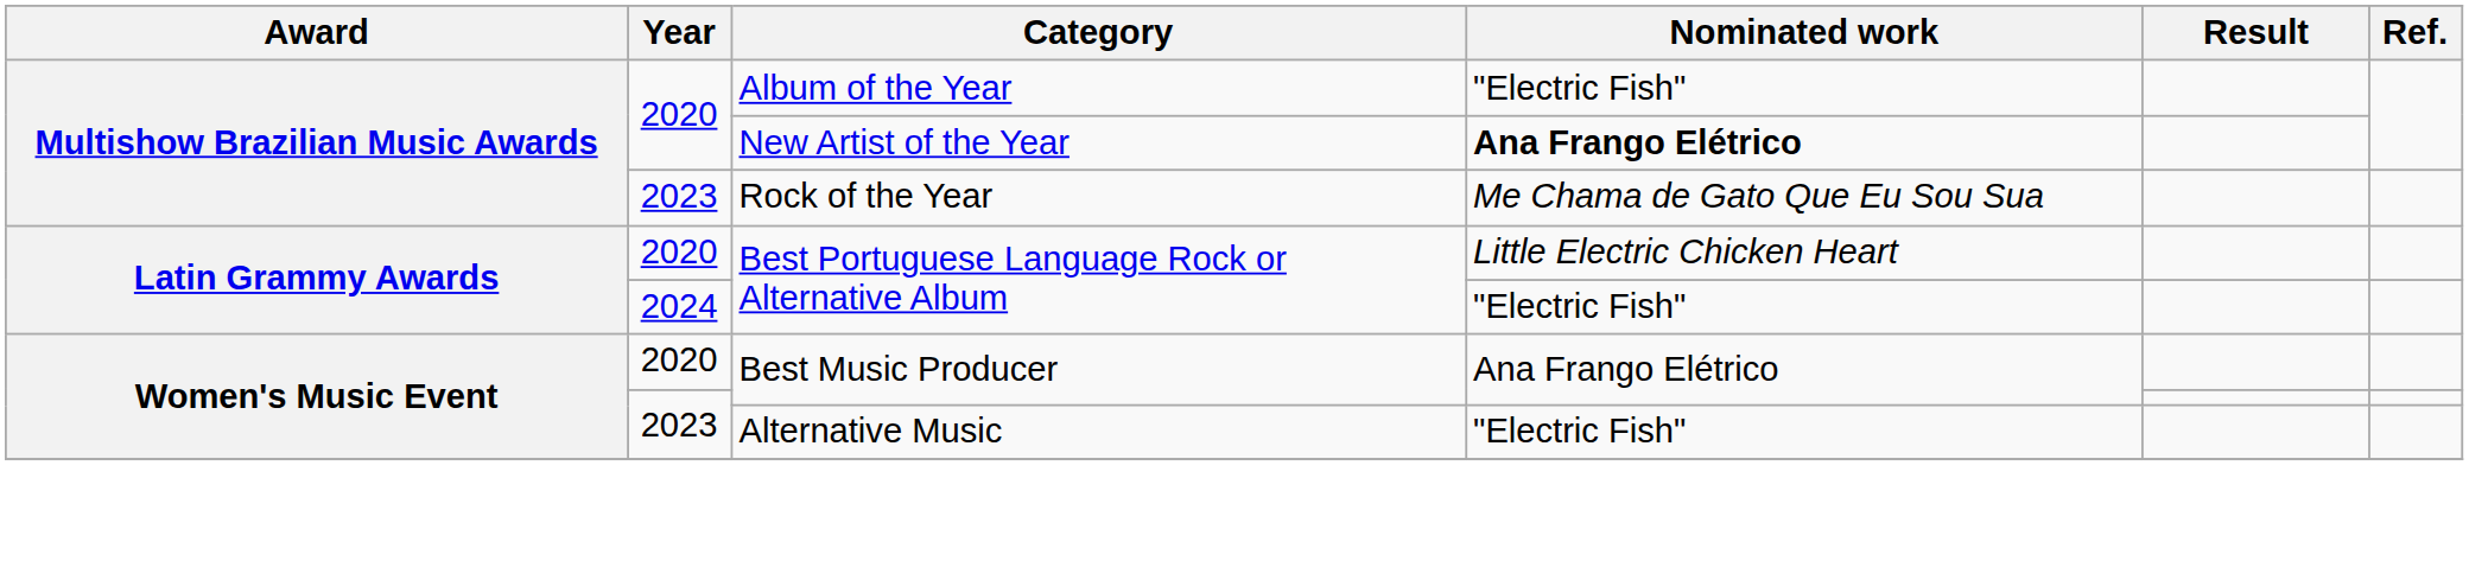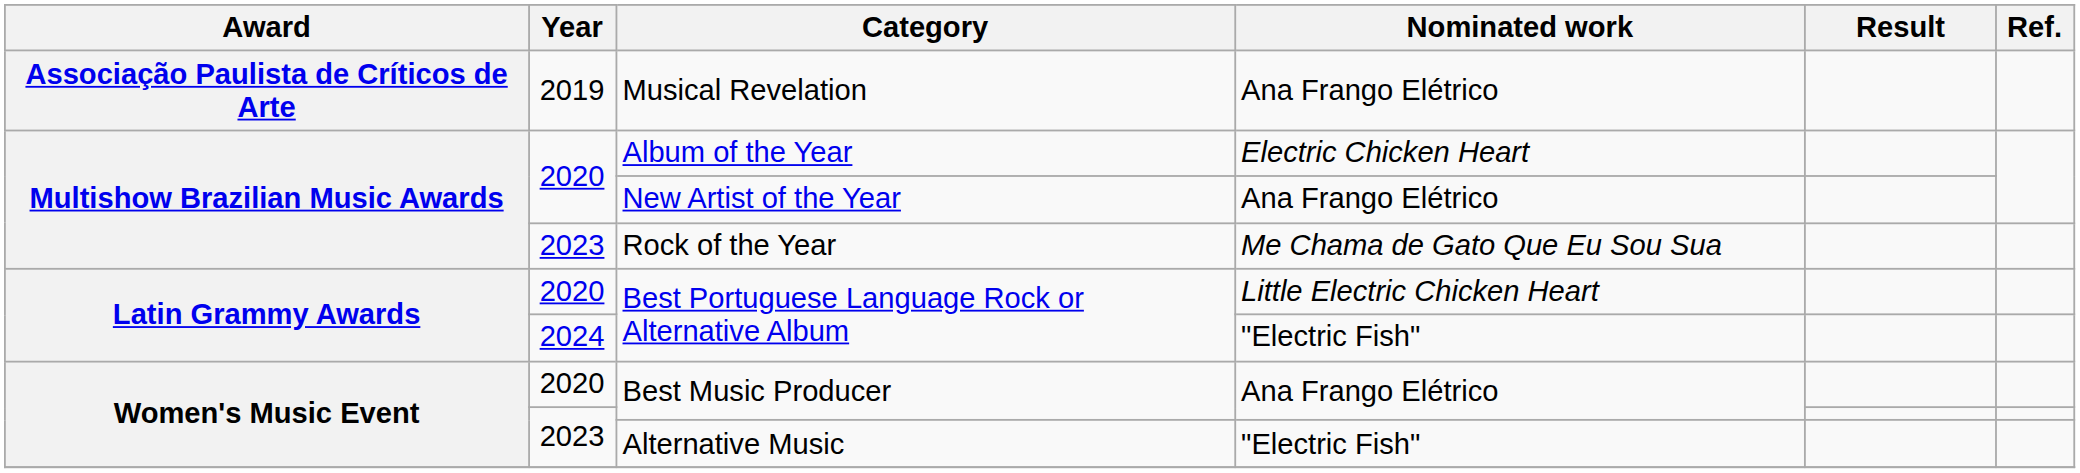 <table class="wikitable sortable plainrowheaders" style="width:90%;">
 <tr>
 <th style="width:22%;">Award</th>
 <th width=3%>Year</th>
 <th style="width:26%;">Category</th>
 <th style="width:24%;">Nominated work</th>
 <th style="width:8%;">Result</th>
 <th style="width:3%;">Ref.</th>
 </tr>
 <tr>
+<th scope="row"><a href='#'>Associação Paulista de Críticos de Arte</a></th>
+<td align="center">2019</td>
+<td>Musical Revelation</td>
+<td>Ana Frango Elétrico</td>
+<td></td>
+<td></td>
+</tr>
+<tr>
 <th scope="row" rowspan="3"><a href='#'>Multishow Brazilian Music Awards</a></th>
 <td align="center" rowspan="2"><a href='#'>2020</a></td>
 <td><a href='#'>Album of the Year</a></td>
-<td>"Electric Fish"</td>
+<td><em>Electric Chicken Heart</em></td>
 <td></td>
 <td rowspan="2"></td>
 </tr>
 <tr>
 <td><a href='#'>New Artist of the Year</a></td>
-<td><strong>Ana Frango Elétrico</strong></td>
+<td>Ana Frango Elétrico</td>
 <td></td>
 </tr>
 <tr>
 <td align="center"><a href='#'>2023</a></td>
 <td>Rock of the Year</td>
 <td><em>Me Chama de Gato Que Eu Sou Sua</em></td>
 <td></td>
 <td></td>
 </tr>
 <tr>
 <th scope="row" rowspan="2"><a href='#'>Latin Grammy Awards</a></th>
 <td align="center"><a href='#'>2020</a></td>
 <td rowspan="2"><a href='#'>Best Portuguese Language Rock or Alternative Album</a></td>
 <td><em>Little Electric Chicken Heart</em></td>
 <td></td>
 <td></td>
 </tr>
 <tr>
 <td align="center"><a href='#'>2024</a></td>
 <td>"Electric Fish"</td>
 <td></td>
 <td></td>
 </tr>
 <tr>
 <th scope="row" rowspan="3">Women's Music Event</th>
 <td align="center">2020</td>
 <td rowspan="2">Best Music Producer</td>
 <td rowspan="2">Ana Frango Elétrico</td>
 <td></td>
 <td></td>
 </tr>
 <tr>
 <td align="center" rowspan="2">2023</td>
 <td></td>
 <td></td>
 </tr>
 <tr>
 <td>Alternative Music</td>
 <td>"Electric Fish"</td>
 <td></td>
 <td></td>
 </tr>
 <tr>
 </tr>
 </table>
